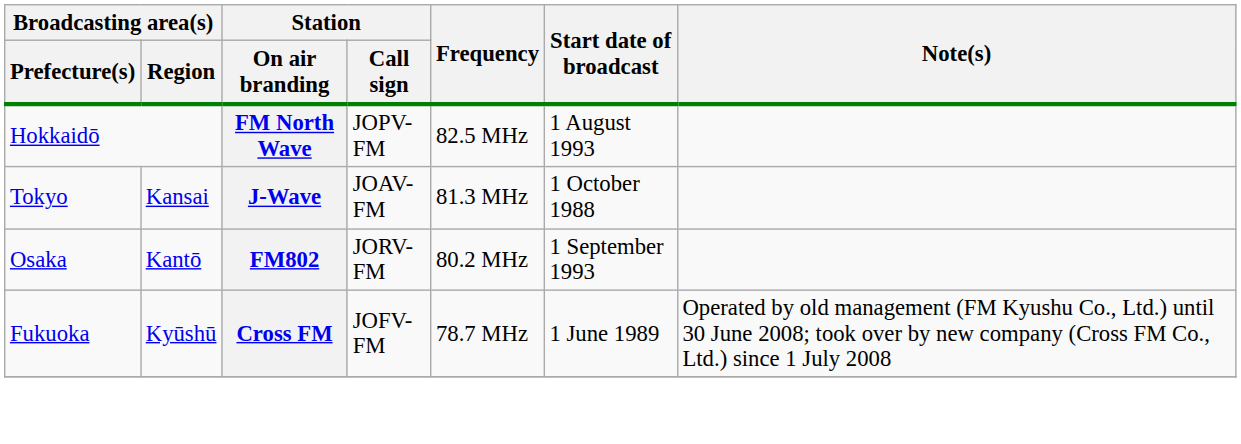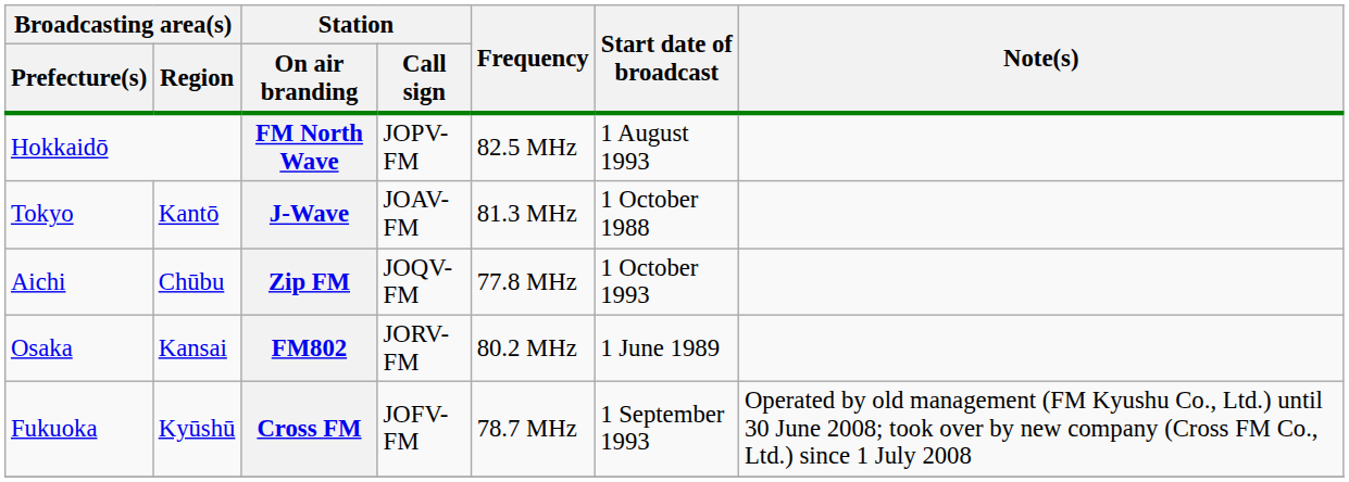 <table class="wikitable sortable">
 <tr>
 <th colspan="2">Broadcasting area(s)</th>
 <th colspan="2">Station</th>
 <th rowspan="2" style="border-bottom:3px solid green;">Frequency</th>
 <th rowspan="2" style="border-bottom:3px solid green;">Start date of<br>broadcast</th>
 <th rowspan="2" style="border-bottom:3px solid green;">Note(s)</th>
 </tr>
 <tr>
 <th style="border-bottom:3px solid green;">Prefecture(s)</th>
 <th style="border-bottom:3px solid green;">Region</th>
 <th style="border-bottom:3px solid green;">On air branding</th>
 <th style="border-bottom:3px solid green;">Call sign</th>
 </tr>
 <tr>
 <td colspan="2"><a href='#'>Hokkaidō</a></td>
 <th><a href='#'>FM North Wave</a></th>
 <td>JOPV-FM</td>
 <td>82.5 MHz</td>
 <td>1 August 1993</td>
 <td></td>
 </tr>
 <tr>
 <td><a href='#'>Tokyo</a></td>
-<td><a href='#'>Kansai</a></td>
+<td><a href='#'>Kantō</a></td>
 <th><a href='#'>J-Wave</a></th>
 <td>JOAV-FM</td>
 <td>81.3 MHz</td>
 <td>1 October 1988</td>
 <td></td>
 </tr>
 <tr>
+<td><a href='#'>Aichi</a></td>
+<td><a href='#'>Chūbu</a></td>
+<th><a href='#'>Zip FM</a></th>
+<td>JOQV-FM</td>
+<td>77.8 MHz</td>
+<td>1 October 1993</td>
+<td></td>
+</tr>
+<tr>
 <td><a href='#'>Osaka</a></td>
-<td><a href='#'>Kantō</a></td>
+<td><a href='#'>Kansai</a></td>
 <th><a href='#'>FM802</a></th>
 <td>JORV-FM</td>
 <td>80.2 MHz</td>
-<td>1 September 1993</td>
+<td>1 June 1989</td>
 <td></td>
 </tr>
 <tr>
 <td><a href='#'>Fukuoka</a></td>
 <td><a href='#'>Kyūshū</a></td>
 <th><a href='#'>Cross FM</a></th>
 <td>JOFV-FM</td>
 <td>78.7 MHz</td>
-<td>1 June 1989</td>
+<td>1 September 1993</td>
 <td>Operated by old management (FM Kyushu Co., Ltd.) until 30 June 2008; took over by new company (Cross FM Co., Ltd.) since 1 July 2008</td>
 </tr>
 <tr>
 </tr>
 </table>
